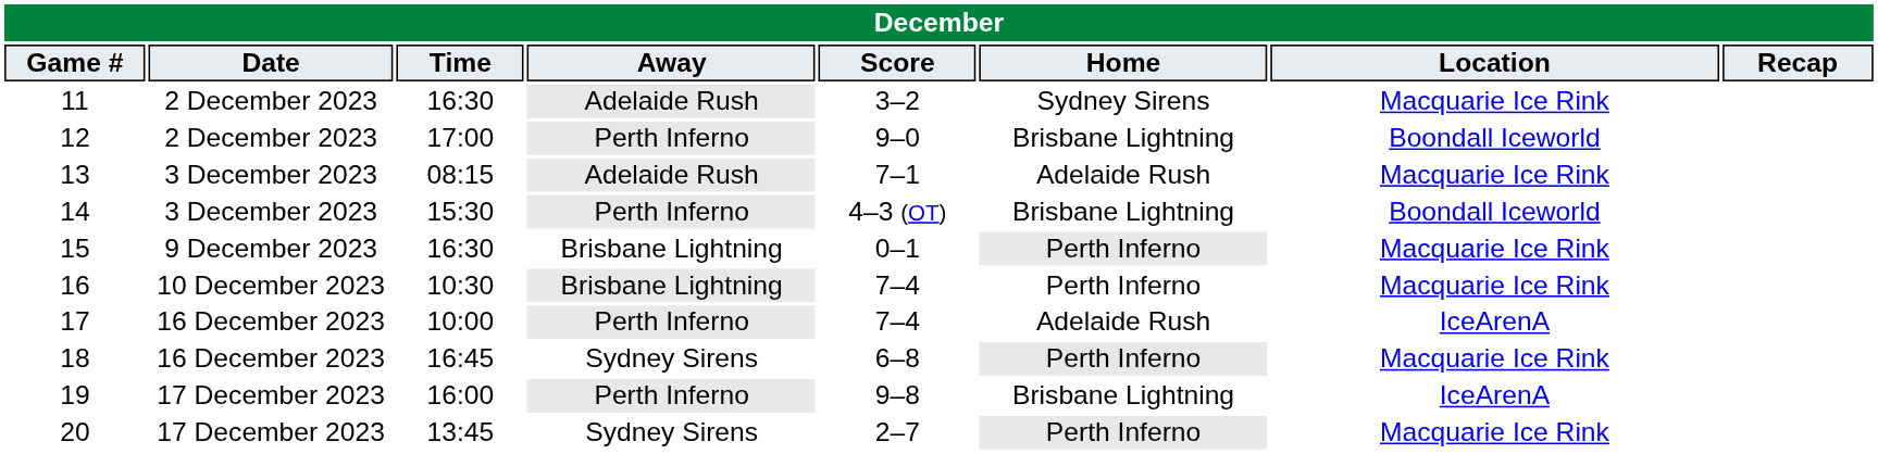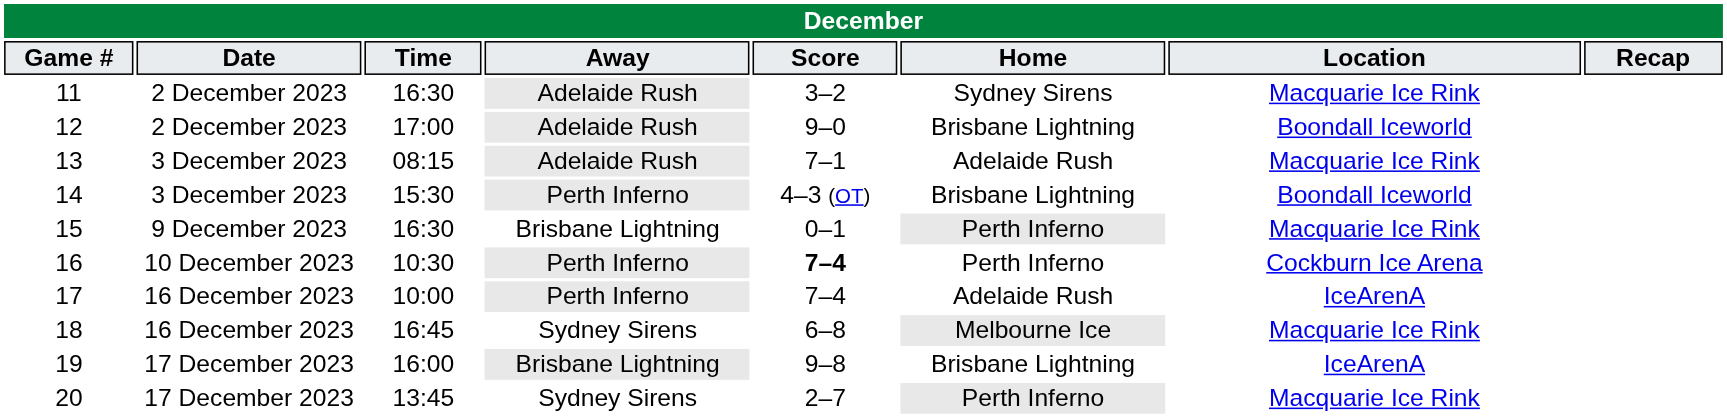 <table class="toccolours" style="width:70em;text-align: center">
 <tr>
 <th colspan="8" style="background:#00843d;color:white;border:#00843d 1px solid">December</th>
 </tr>
 <tr>
 <th style="background:#e9ecef;color:black;border:#000000 1px solid; width: 40px">Game #</th>
 <th style="background:#e9ecef;color:black;border:#000000 1px solid; width: 80px">Date</th>
 <th style="background:#e9ecef;color:black;border:#000000 1px solid; width: 40px">Time</th>
 <th style="background:#e9ecef;color:black;border:#000000 1px solid; width: 95px">Away</th>
 <th style="background:#e9ecef;color:black;border:#000000 1px solid; width: 50px">Score</th>
 <th style="background:#e9ecef;color:black;border:#000000 1px solid; width: 95px">Home</th>
 <th style="background:#e9ecef;color:black;border:#000000 1px solid; width: 150px">Location</th>
 <th style="background:#e9ecef;color:black;border:#000000 1px solid; width: 40px">Recap</th>
 </tr>
 <tr>
 <td>11</td>
 <td>2 December 2023</td>
 <td>16:30</td>
 <td bgcolor="#e8e8e8">Adelaide Rush</td>
 <td>3–2</td>
 <td>Sydney Sirens</td>
 <td><a href='#'>Macquarie Ice Rink</a></td>
 <td></td>
 </tr>
 <tr>
 <td>12</td>
 <td>2 December 2023</td>
 <td>17:00</td>
-<td bgcolor="#e8e8e8">Perth Inferno</td>
+<td bgcolor="#e8e8e8">Adelaide Rush</td>
 <td>9–0</td>
 <td>Brisbane Lightning</td>
 <td><a href='#'>Boondall Iceworld</a></td>
 <td></td>
 </tr>
 <tr>
 <td>13</td>
 <td>3 December 2023</td>
 <td>08:15</td>
 <td bgcolor="#e8e8e8">Adelaide Rush</td>
 <td>7–1</td>
 <td>Adelaide Rush</td>
 <td><a href='#'>Macquarie Ice Rink</a></td>
 <td></td>
 </tr>
 <tr>
 <td>14</td>
 <td>3 December 2023</td>
 <td>15:30</td>
 <td bgcolor="#e8e8e8">Perth Inferno</td>
 <td>4–3 <small>(<a href='#'>OT</a>)</small></td>
 <td>Brisbane Lightning</td>
 <td><a href='#'>Boondall Iceworld</a></td>
 <td></td>
 </tr>
 <tr>
 <td>15</td>
 <td>9 December 2023</td>
 <td>16:30</td>
 <td>Brisbane Lightning</td>
 <td>0–1</td>
 <td bgcolor="#e8e8e8">Perth Inferno</td>
 <td><a href='#'>Macquarie Ice Rink</a></td>
 <td></td>
 </tr>
 <tr>
 <td>16</td>
 <td>10 December 2023</td>
 <td>10:30</td>
-<td bgcolor="#e8e8e8">Brisbane Lightning</td>
-<td>7–4</td>
+<td bgcolor="#e8e8e8">Perth Inferno</td>
+<td><strong>7–4</strong></td>
 <td>Perth Inferno</td>
-<td><a href='#'>Macquarie Ice Rink</a></td>
+<td><a href='#'>Cockburn Ice Arena</a></td>
 <td></td>
 </tr>
 <tr>
 <td>17</td>
 <td>16 December 2023</td>
 <td>10:00</td>
 <td bgcolor="#e8e8e8">Perth Inferno</td>
 <td>7–4</td>
 <td>Adelaide Rush</td>
 <td><a href='#'>IceArenA</a></td>
 <td></td>
 </tr>
 <tr>
 <td>18</td>
 <td>16 December 2023</td>
 <td>16:45</td>
 <td>Sydney Sirens</td>
 <td>6–8</td>
-<td bgcolor="#e8e8e8">Perth Inferno</td>
+<td bgcolor="#e8e8e8">Melbourne Ice</td>
 <td><a href='#'>Macquarie Ice Rink</a></td>
 <td></td>
 </tr>
 <tr>
 <td>19</td>
 <td>17 December 2023</td>
 <td>16:00</td>
-<td bgcolor="#e8e8e8">Perth Inferno</td>
+<td bgcolor="#e8e8e8">Brisbane Lightning</td>
 <td>9–8</td>
 <td>Brisbane Lightning</td>
 <td><a href='#'>IceArenA</a></td>
 <td></td>
 </tr>
 <tr>
 <td>20</td>
 <td>17 December 2023</td>
 <td>13:45</td>
 <td>Sydney Sirens</td>
 <td>2–7</td>
 <td bgcolor="#e8e8e8">Perth Inferno</td>
 <td><a href='#'>Macquarie Ice Rink</a></td>
 <td></td>
 </tr>
 <tr>
 </tr>
 </table>
